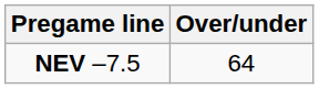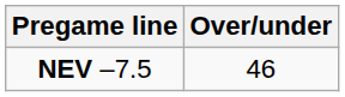 <table class="wikitable">
 <tr align="center">
 <th style=>Pregame line</th>
 <th style=>Over/under</th>
 </tr>
 <tr align="center">
 <td><strong>NEV</strong> –7.5</td>
-<td>64</td>
+<td>46</td>
 </tr>
 </table>
